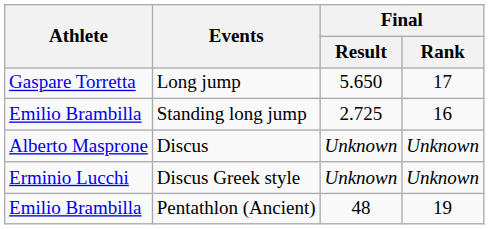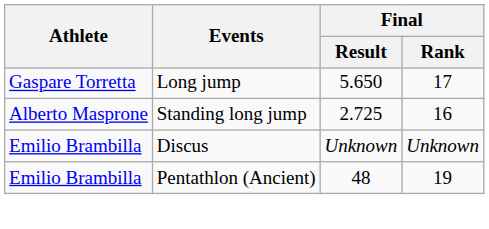 <table class=wikitable style="font-size:90%">
 <tr>
 <th rowspan="2">Athlete</th>
 <th rowspan="2">Events</th>
 <th colspan="2">Final</th>
 </tr>
 <tr>
 <th>Result</th>
 <th>Rank</th>
 </tr>
 <tr>
 <td><a href='#'>Gaspare Torretta</a></td>
 <td>Long jump</td>
 <td align="center">5.650</td>
 <td align="center">17</td>
 </tr>
 <tr>
-<td><a href='#'>Emilio Brambilla</a></td>
+<td><a href='#'>Alberto Masprone</a></td>
 <td>Standing long jump</td>
 <td align="center">2.725</td>
 <td align="center">16</td>
 </tr>
 <tr>
-<td><a href='#'>Alberto Masprone</a></td>
+<td><a href='#'>Emilio Brambilla</a></td>
 <td>Discus</td>
-<td align="center"><em>Unknown</em></td>
-<td align="center"><em>Unknown</em></td>
-</tr>
-<tr>
-<td><a href='#'>Erminio Lucchi</a></td>
-<td>Discus Greek style</td>
 <td align="center"><em>Unknown</em></td>
 <td align="center"><em>Unknown</em></td>
 </tr>
 <tr>
 <td><a href='#'>Emilio Brambilla</a></td>
 <td>Pentathlon (Ancient)</td>
 <td align="center">48</td>
 <td align="center">19</td>
 </tr>
 </table>
